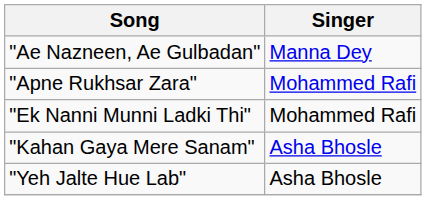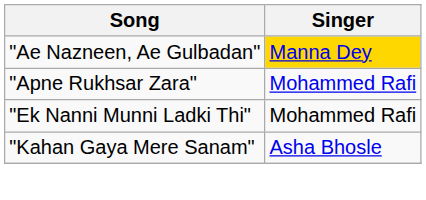 <table class="wikitable">
 <tr>
 <th>Song</th>
 <th>Singer</th>
 </tr>
 <tr>
 <td>"Ae Nazneen, Ae Gulbadan"</td>
-<td><a href='#'>Manna Dey</a></td>
+<td style="background: gold;"><a href='#'>Manna Dey</a></td>
 </tr>
 <tr>
 <td>"Apne Rukhsar Zara"</td>
 <td><a href='#'>Mohammed Rafi</a></td>
 </tr>
 <tr>
 <td>"Ek Nanni Munni Ladki Thi"</td>
 <td>Mohammed Rafi</td>
 </tr>
 <tr>
 <td>"Kahan Gaya Mere Sanam"</td>
 <td><a href='#'>Asha Bhosle</a></td>
 </tr>
 <tr>
-<td>"Yeh Jalte Hue Lab"</td>
-<td>Asha Bhosle</td>
-</tr>
-<tr>
 </tr>
 </table>
